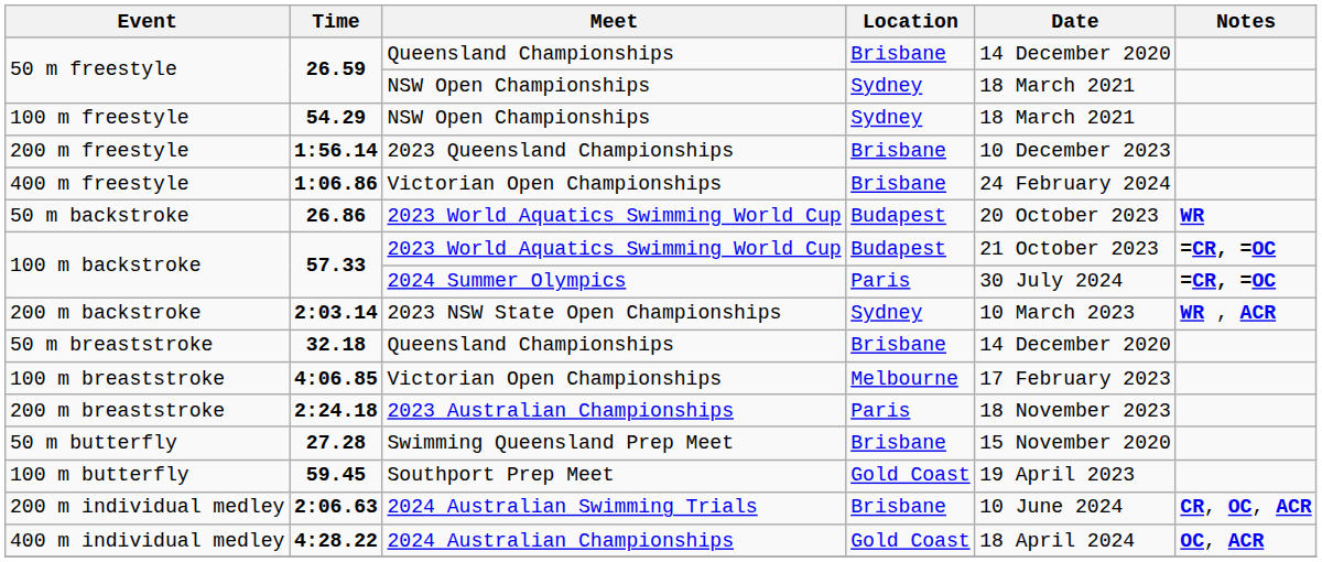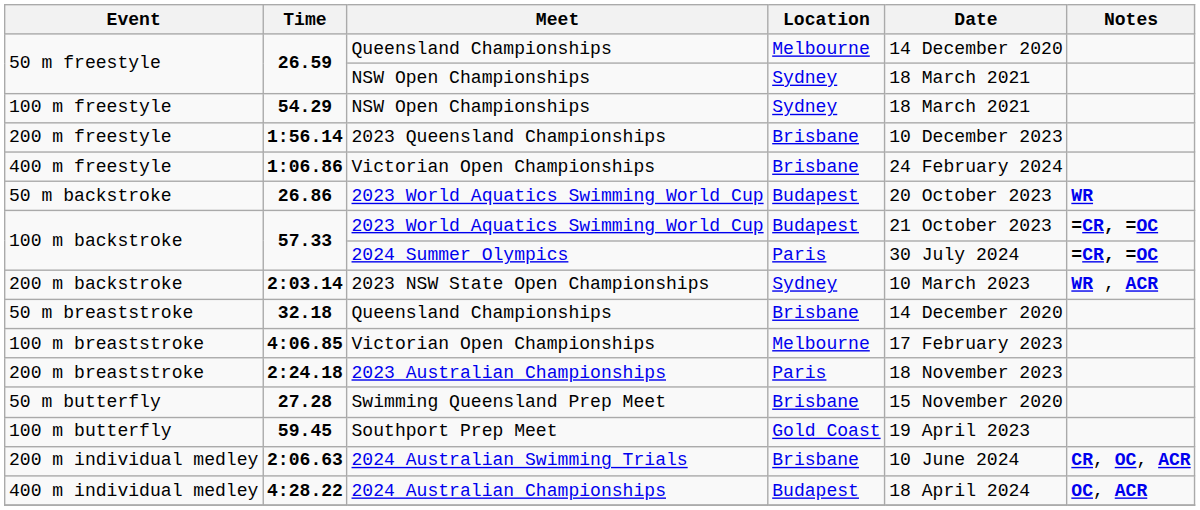 <table class="wikitable">
 <tr>
 <th>Event</th>
 <th>Time</th>
 <th>Meet</th>
 <th>Location</th>
 <th>Date</th>
 <th>Notes</th>
 </tr>
 <tr>
 <td rowspan="2">50 m freestyle</td>
 <td rowspan="2" style="text-align:center;"><strong>26.59</strong></td>
 <td>Queensland Championships</td>
-<td><a href='#'>Brisbane</a></td>
+<td><a href='#'>Melbourne</a></td>
 <td>14 December 2020</td>
 <td></td>
 </tr>
 <tr>
 <td>NSW Open Championships</td>
 <td><a href='#'>Sydney</a></td>
 <td>18 March 2021</td>
 <td></td>
 </tr>
 <tr>
 <td>100 m freestyle</td>
 <td style="text-align:center;"><strong>54.29</strong></td>
 <td>NSW Open Championships</td>
 <td><a href='#'>Sydney</a></td>
 <td>18 March 2021</td>
 <td></td>
 </tr>
 <tr>
 <td>200 m freestyle</td>
 <td style="text-align:center;"><strong>1:56.14</strong></td>
 <td>2023 Queensland Championships</td>
 <td><a href='#'>Brisbane</a></td>
 <td>10 December 2023</td>
 <td></td>
 </tr>
 <tr>
 <td>400 m freestyle</td>
 <td style="text-align:center;"><strong>1:06.86</strong></td>
 <td>Victorian Open Championships</td>
 <td><a href='#'>Brisbane</a></td>
 <td>24 February 2024</td>
 <td></td>
 </tr>
 <tr>
 <td>50 m backstroke</td>
 <td style="text-align:center;"><strong>26.86</strong></td>
 <td><a href='#'>2023 World Aquatics Swimming World Cup</a></td>
 <td><a href='#'>Budapest</a></td>
 <td>20 October 2023</td>
 <td><strong><a href='#'>WR</a></strong></td>
 </tr>
 <tr>
 <td rowspan="2">100 m  backstroke</td>
 <td rowspan="2" style="text-align:center;"><strong>57.33</strong></td>
 <td><a href='#'>2023 World Aquatics Swimming World Cup</a></td>
 <td><a href='#'>Budapest</a></td>
 <td>21 October 2023</td>
 <td><strong>=<a href='#'>CR</a>, =<a href='#'>OC</a></strong></td>
 </tr>
 <tr>
 <td><a href='#'>2024 Summer Olympics</a></td>
 <td><a href='#'>Paris</a></td>
 <td>30 July 2024</td>
 <td><strong>=<a href='#'>CR</a>, =<a href='#'>OC</a></strong></td>
 </tr>
 <tr>
 <td>200 m backstroke</td>
 <td style="text-align:center;"><strong>2:03.14</strong></td>
 <td>2023 NSW State Open Championships</td>
 <td><a href='#'>Sydney</a></td>
 <td>10 March 2023</td>
 <td><strong><a href='#'>WR</a></strong> , <strong><a href='#'>ACR</a></strong></td>
 </tr>
 <tr>
 <td>50 m breaststroke</td>
 <td style="text-align:center;"><strong>32.18</strong></td>
 <td>Queensland Championships</td>
 <td><a href='#'>Brisbane</a></td>
 <td>14 December 2020</td>
 <td></td>
 </tr>
 <tr>
 <td>100 m breaststroke</td>
 <td style="text-align:center;"><strong>4:06.85</strong></td>
 <td>Victorian Open Championships</td>
 <td><a href='#'>Melbourne</a></td>
 <td>17 February 2023</td>
 <td></td>
 </tr>
 <tr>
 <td>200 m breaststroke</td>
 <td style="text-align:center;"><strong>2:24.18</strong></td>
 <td><a href='#'>2023 Australian Championships</a></td>
 <td><a href='#'>Paris</a></td>
 <td>18 November 2023</td>
 <td></td>
 </tr>
 <tr>
 <td>50 m butterfly</td>
 <td style="text-align:center;"><strong>27.28</strong></td>
 <td>Swimming Queensland Prep Meet</td>
 <td><a href='#'>Brisbane</a></td>
 <td>15 November 2020</td>
 <td></td>
 </tr>
 <tr>
 <td>100 m butterfly</td>
 <td style="text-align:center;"><strong>59.45</strong></td>
 <td>Southport Prep Meet</td>
 <td><a href='#'>Gold Coast</a></td>
 <td>19 April 2023</td>
 <td></td>
 </tr>
 <tr>
 <td>200 m individual medley</td>
 <td style="text-align:center;"><strong>2:06.63</strong></td>
 <td><a href='#'>2024 Australian Swimming Trials</a></td>
 <td><a href='#'>Brisbane</a></td>
 <td>10 June 2024</td>
 <td><a href='#'><strong>CR</strong></a>, <strong><a href='#'>OC</a></strong>, <strong><a href='#'>ACR</a></strong></td>
 </tr>
 <tr>
 <td>400 m individual medley</td>
 <td style="text-align:center;"><strong>4:28.22</strong></td>
 <td><a href='#'>2024 Australian Championships</a></td>
-<td><a href='#'>Gold Coast</a></td>
+<td><a href='#'>Budapest</a></td>
 <td>18 April 2024</td>
 <td><strong><a href='#'>OC</a></strong>, <strong><a href='#'>ACR</a></strong></td>
 </tr>
 <tr>
 </tr>
 </table>
